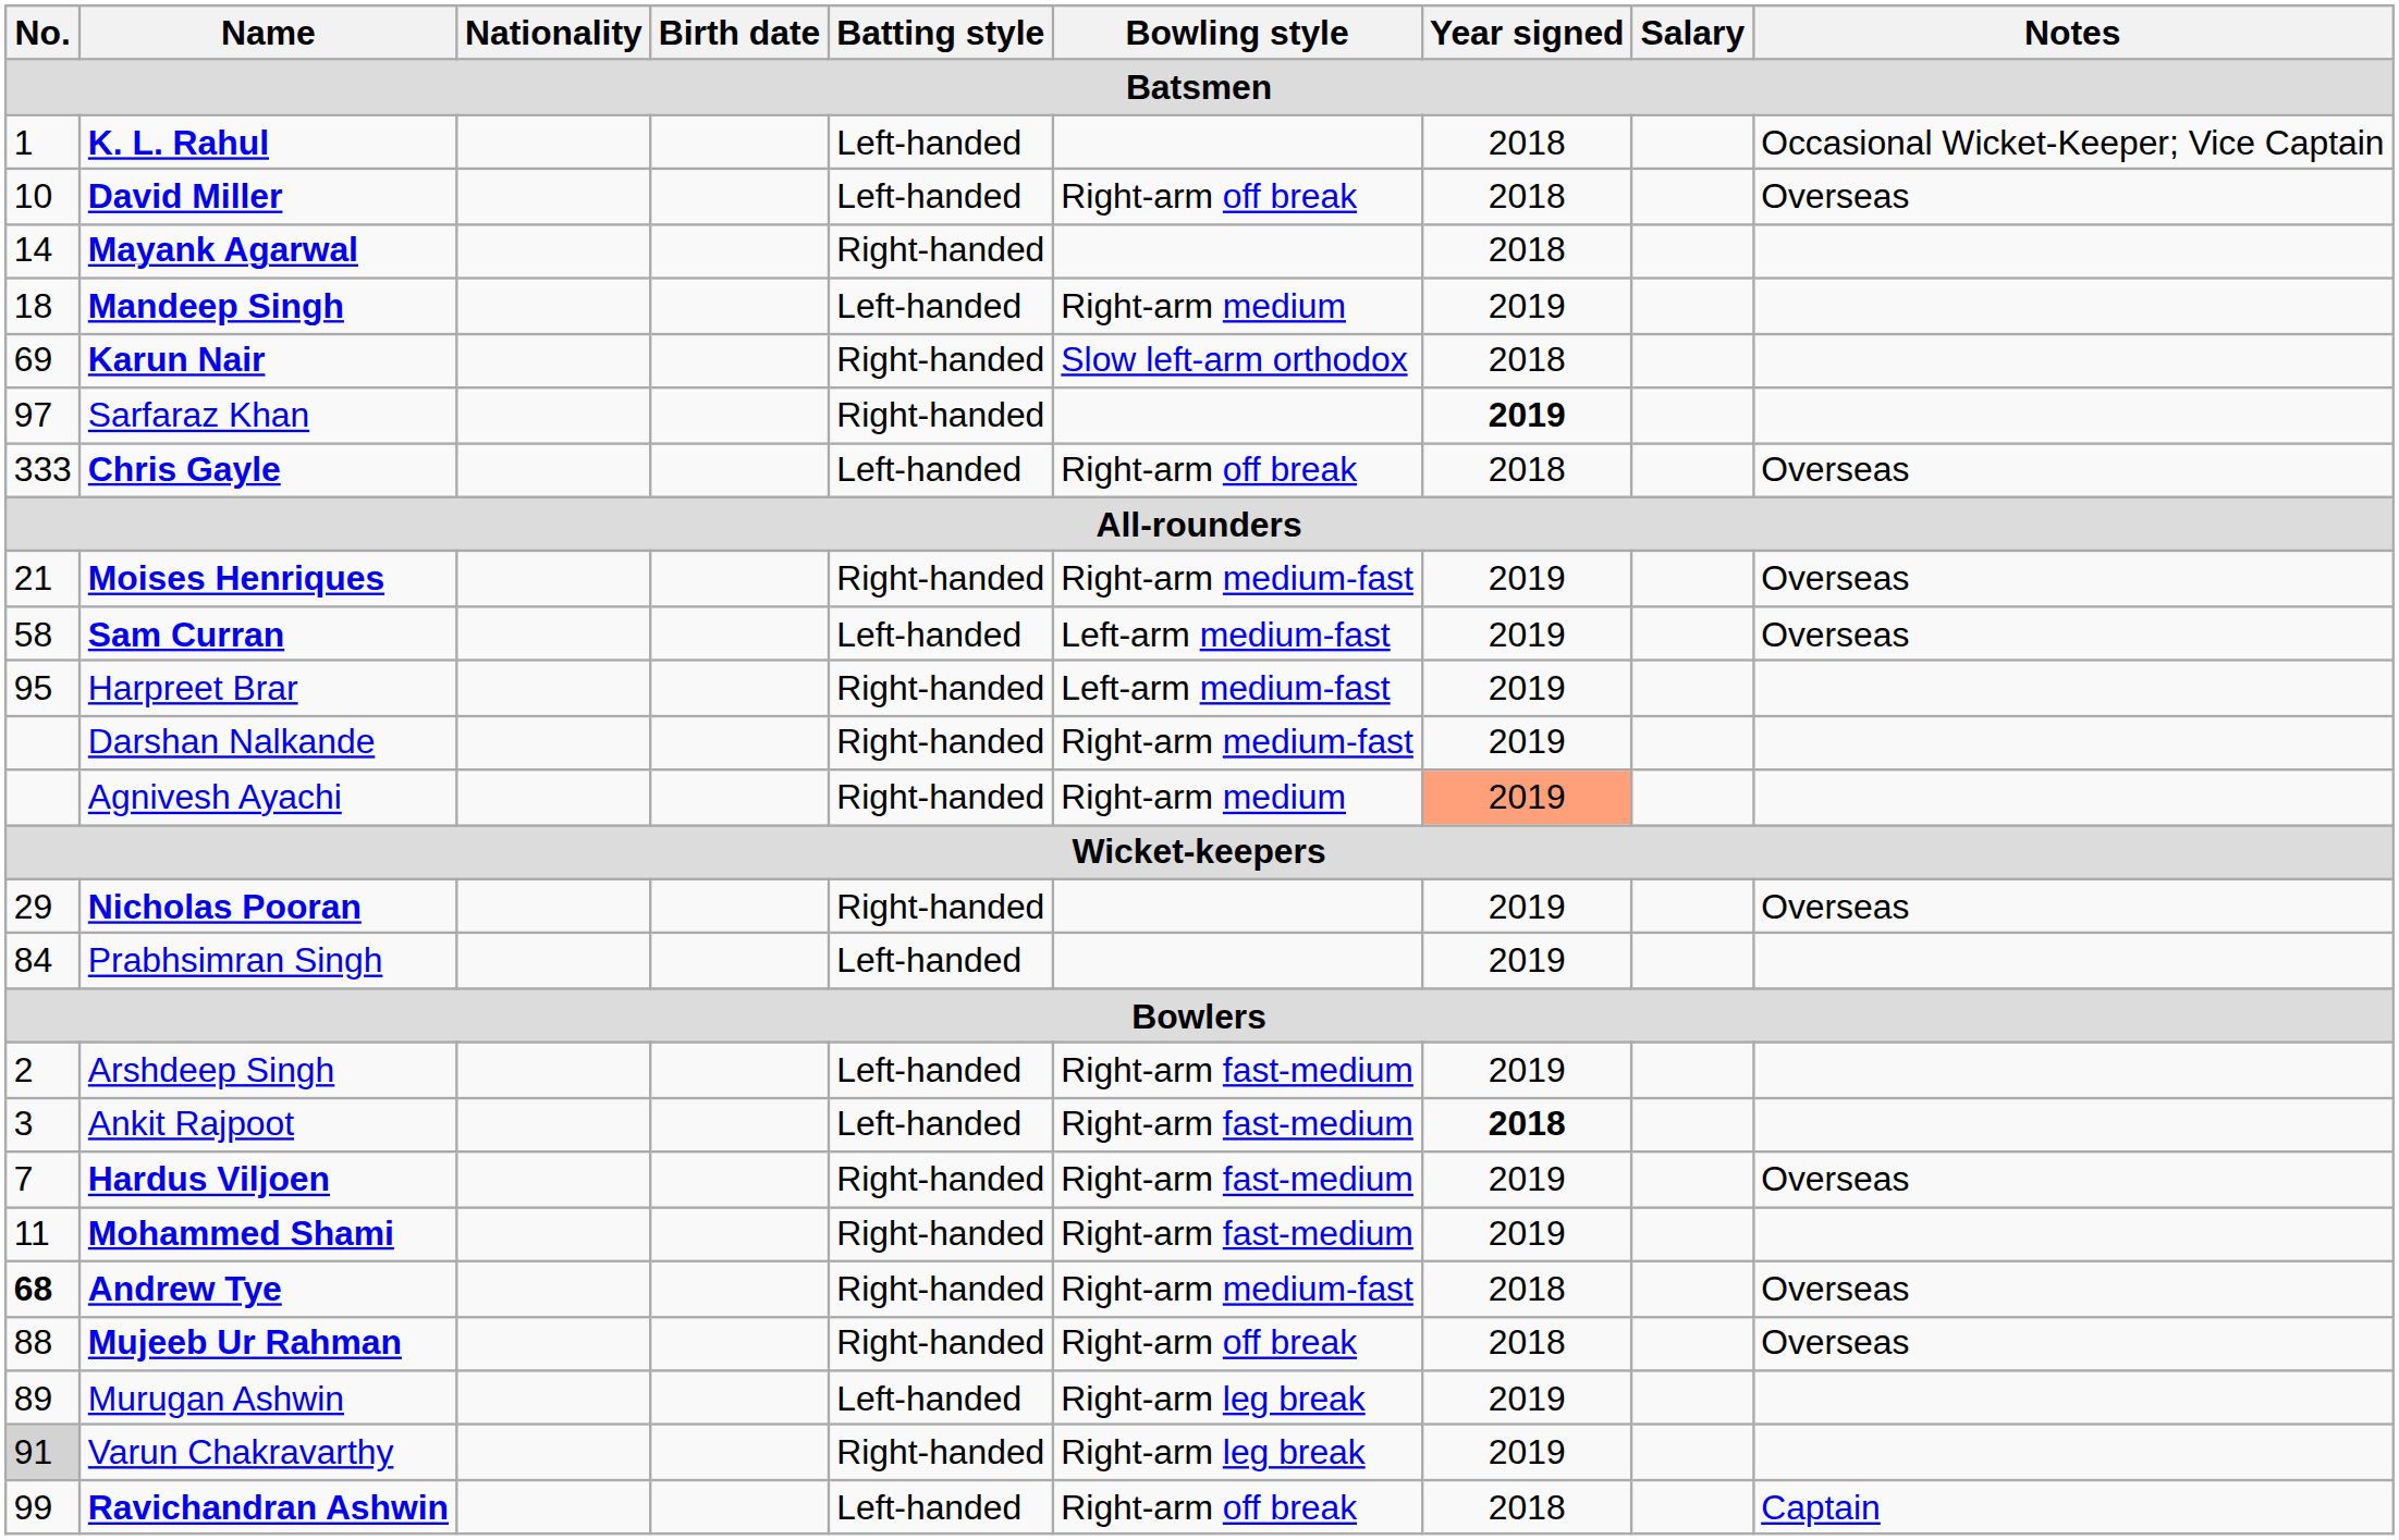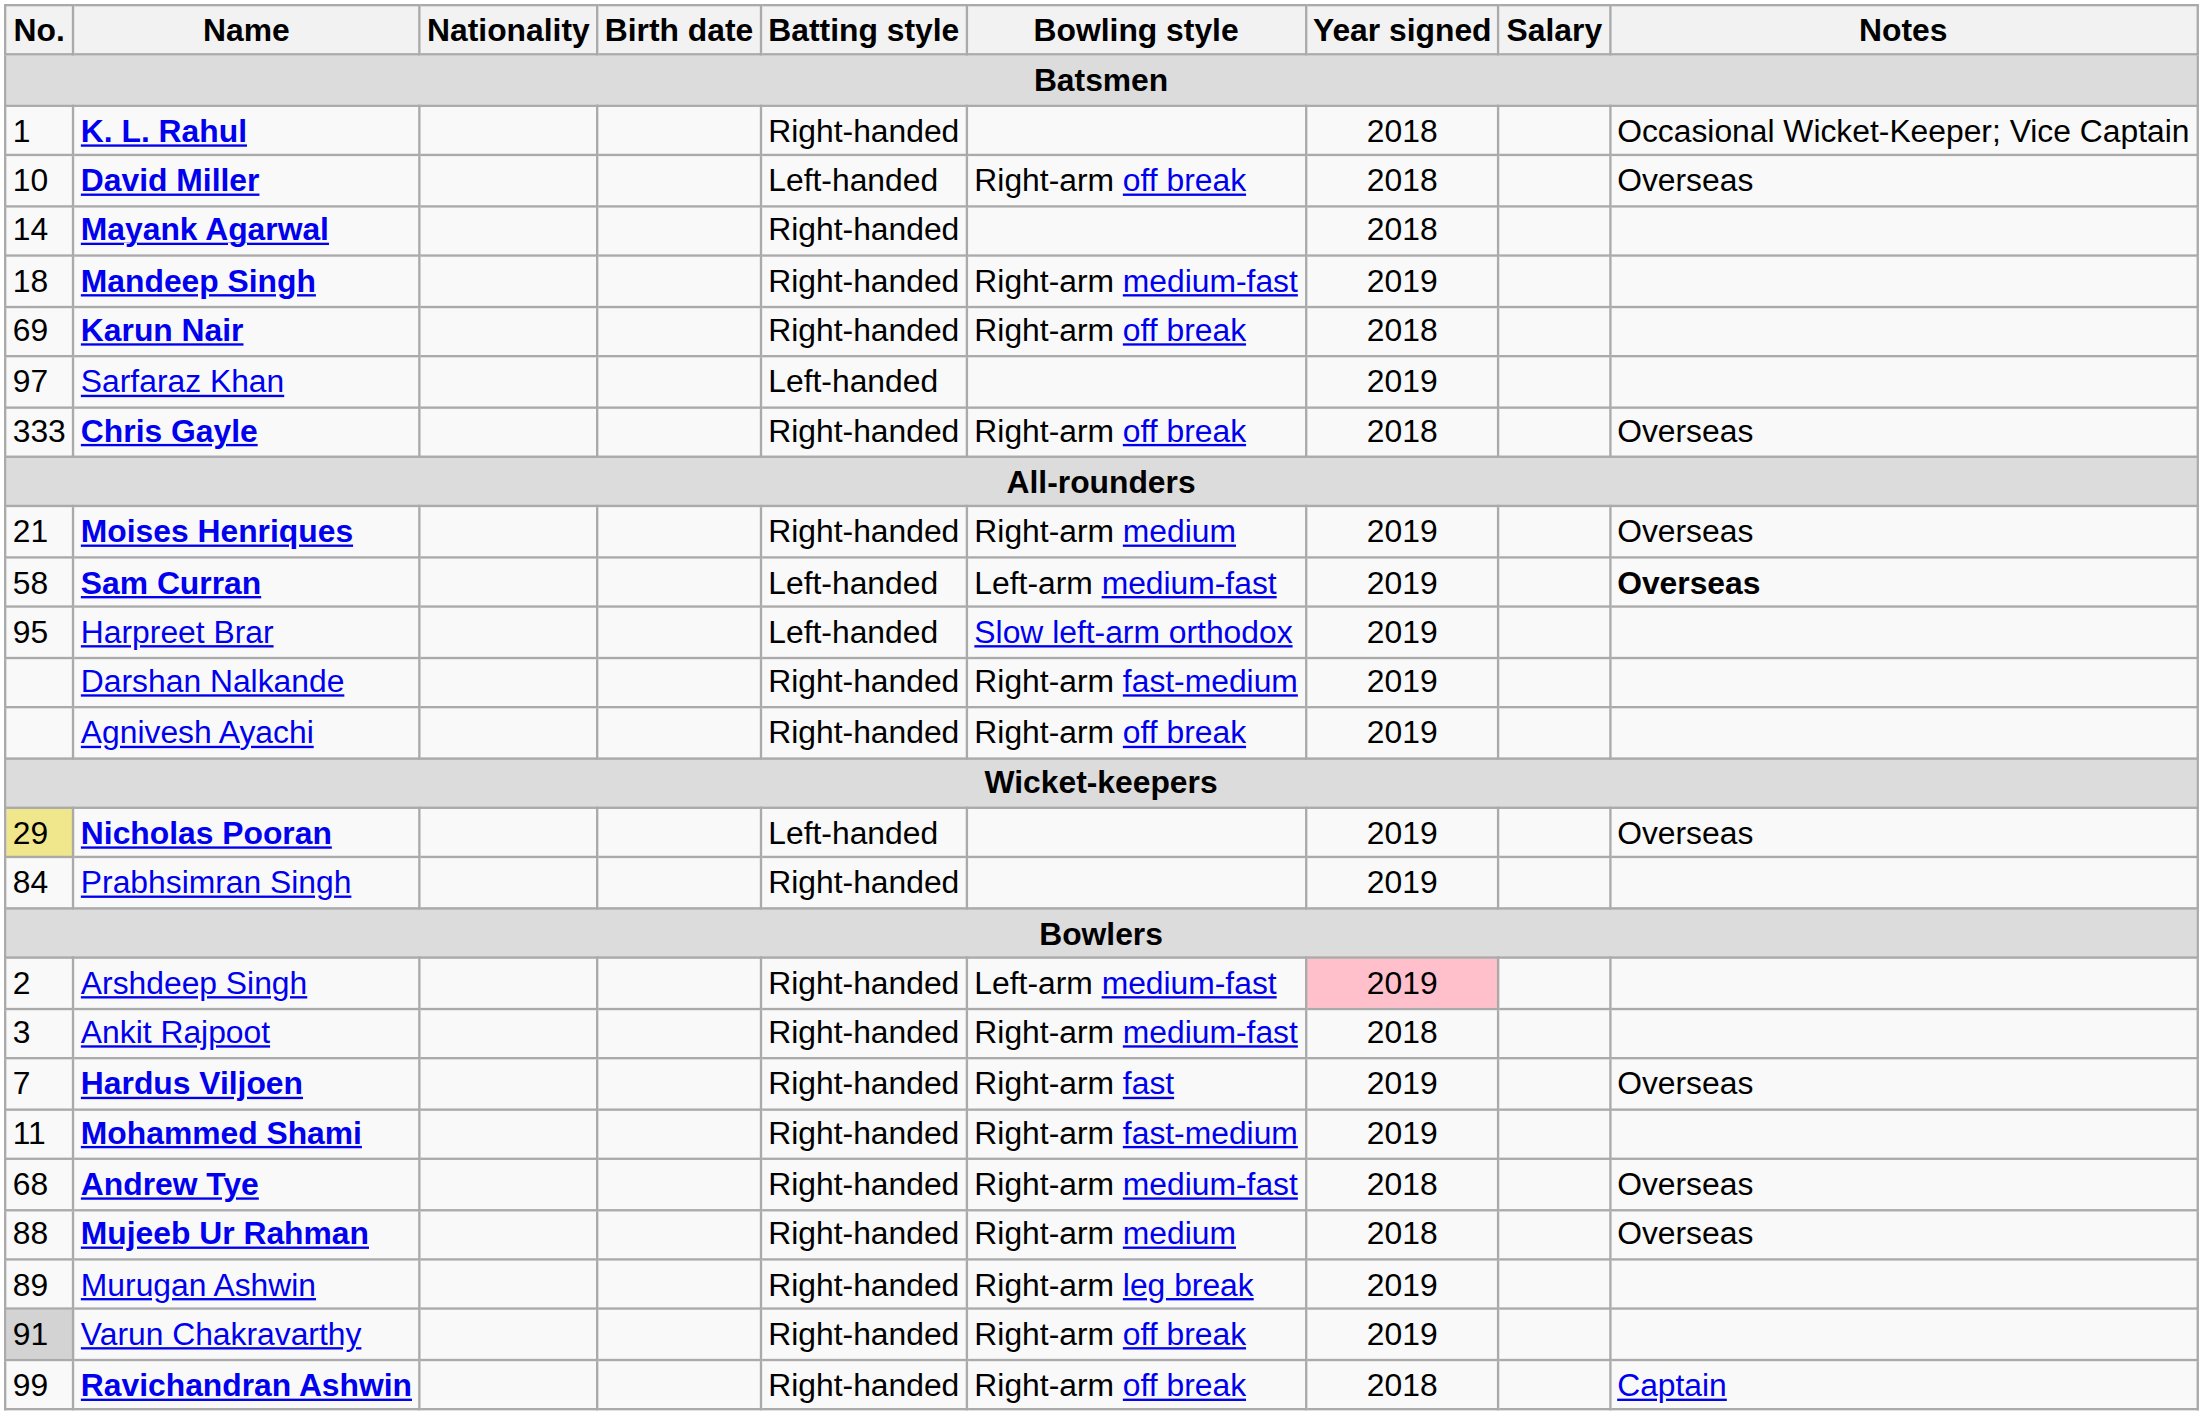 <table class="wikitable"  style="font-size:85%;">
 <tr>
 <th>No.</th>
 <th>Name</th>
 <th>Nationality</th>
 <th>Birth date</th>
 <th>Batting style</th>
 <th>Bowling style</th>
 <th>Year signed</th>
 <th>Salary</th>
 <th>Notes</th>
 </tr>
 <tr>
 <th colspan="9"  style="background:#dcdcdc; text-align:center;">Batsmen</th>
 </tr>
 <tr>
 <td>1</td>
 <td><strong><a href='#'>K. L. Rahul</a></strong></td>
 <td></td>
 <td></td>
-<td>Left-handed</td>
+<td>Right-handed</td>
 <td></td>
 <td style="text-align:center;">2018</td>
 <td style="text-align:right;"></td>
 <td>Occasional Wicket-Keeper; Vice Captain</td>
 </tr>
 <tr>
 <td>10</td>
 <td><strong><a href='#'>David Miller</a></strong></td>
 <td></td>
 <td></td>
 <td>Left-handed</td>
 <td>Right-arm <a href='#'>off break</a></td>
 <td style="text-align:center;">2018</td>
 <td style="text-align:right;"></td>
 <td>Overseas</td>
 </tr>
 <tr>
 <td>14</td>
 <td><strong><a href='#'>Mayank Agarwal</a></strong></td>
 <td></td>
 <td></td>
 <td>Right-handed</td>
 <td></td>
 <td style="text-align:center;">2018</td>
 <td style="text-align:right;"></td>
 <td></td>
 </tr>
 <tr>
 <td>18</td>
 <td><strong><a href='#'>Mandeep Singh</a></strong></td>
 <td></td>
 <td></td>
-<td>Left-handed</td>
-<td>Right-arm <a href='#'>medium</a></td>
+<td>Right-handed</td>
+<td>Right-arm <a href='#'>medium-fast</a></td>
 <td style="text-align:center;">2019</td>
 <td style="text-align:right;"></td>
 <td></td>
 </tr>
 <tr>
 <td>69</td>
 <td><strong><a href='#'>Karun Nair</a></strong></td>
 <td></td>
 <td></td>
 <td>Right-handed</td>
-<td><a href='#'>Slow left-arm orthodox</a></td>
+<td>Right-arm <a href='#'>off break</a></td>
 <td style="text-align:center;">2018</td>
 <td style="text-align:right;"></td>
 <td></td>
 </tr>
 <tr>
 <td>97</td>
 <td><a href='#'>Sarfaraz Khan</a></td>
 <td></td>
 <td></td>
-<td>Right-handed</td>
+<td>Left-handed</td>
 <td></td>
-<td style="text-align:center;"><strong>2019</strong></td>
+<td style="text-align:center;">2019</td>
 <td style="text-align:right;"></td>
 <td></td>
 </tr>
 <tr>
 <td>333</td>
 <td><strong><a href='#'>Chris Gayle</a></strong></td>
 <td></td>
 <td></td>
-<td>Left-handed</td>
+<td>Right-handed</td>
 <td>Right-arm <a href='#'>off break</a></td>
 <td style="text-align:center;">2018</td>
 <td style="text-align:right;"></td>
 <td>Overseas</td>
 </tr>
 <tr>
 <th colspan="9"  style="background:#dcdcdc; text-align:center;">All-rounders</th>
 </tr>
 <tr>
 <td>21</td>
 <td><strong><a href='#'>Moises Henriques</a></strong></td>
 <td></td>
 <td></td>
 <td>Right-handed</td>
-<td>Right-arm <a href='#'>medium-fast</a></td>
+<td>Right-arm <a href='#'>medium</a></td>
 <td style="text-align:center;">2019</td>
 <td style="text-align:right;"></td>
 <td>Overseas</td>
 </tr>
 <tr>
 <td>58</td>
 <td><strong><a href='#'>Sam Curran</a></strong></td>
 <td></td>
 <td></td>
 <td>Left-handed</td>
 <td>Left-arm <a href='#'>medium-fast</a></td>
 <td style="text-align:center;">2019</td>
 <td style="text-align:right;"></td>
-<td>Overseas</td>
+<td><strong>Overseas</strong></td>
 </tr>
 <tr>
 <td>95</td>
 <td><a href='#'>Harpreet Brar</a></td>
 <td></td>
 <td></td>
-<td>Right-handed</td>
-<td>Left-arm <a href='#'>medium-fast</a></td>
+<td>Left-handed</td>
+<td><a href='#'>Slow left-arm orthodox</a></td>
 <td style="text-align:center;">2019</td>
 <td style="text-align:right;"></td>
 <td></td>
 </tr>
 <tr>
 <td></td>
 <td><a href='#'>Darshan Nalkande</a></td>
 <td></td>
 <td></td>
 <td>Right-handed</td>
-<td>Right-arm <a href='#'>medium-fast</a></td>
+<td>Right-arm <a href='#'>fast-medium</a></td>
 <td style="text-align:center;">2019</td>
 <td style="text-align:right;"></td>
 <td></td>
 </tr>
 <tr>
 <td></td>
 <td><a href='#'>Agnivesh Ayachi</a></td>
 <td></td>
 <td></td>
 <td>Right-handed</td>
-<td>Right-arm <a href='#'>medium</a></td>
-<td style="background: lightsalmon; text-align:center;">2019</td>
+<td>Right-arm <a href='#'>off break</a></td>
+<td style="text-align:center;">2019</td>
 <td style="text-align:right;"></td>
 <td></td>
 </tr>
 <tr>
 <th colspan="9"  style="background:#dcdcdc; text-align:center;">Wicket-keepers</th>
 </tr>
 <tr>
-<td>29</td>
+<td style="background: khaki;">29</td>
 <td><strong><a href='#'>Nicholas Pooran</a></strong></td>
 <td></td>
 <td></td>
-<td>Right-handed</td>
+<td>Left-handed</td>
 <td></td>
 <td style="text-align:center;">2019</td>
 <td style="text-align:right;"></td>
 <td>Overseas</td>
 </tr>
 <tr>
 <td>84</td>
 <td><a href='#'>Prabhsimran Singh</a></td>
 <td></td>
 <td></td>
-<td>Left-handed</td>
+<td>Right-handed</td>
 <td></td>
 <td style="text-align:center;">2019</td>
 <td style="text-align:right;"></td>
 <td></td>
 </tr>
 <tr>
 <th colspan="9"  style="background:#dcdcdc; text-align:center;">Bowlers</th>
 </tr>
 <tr>
 <td>2</td>
 <td><a href='#'>Arshdeep Singh</a></td>
 <td></td>
 <td></td>
-<td>Left-handed</td>
-<td>Right-arm <a href='#'>fast-medium</a></td>
-<td style="text-align:center;">2019</td>
+<td>Right-handed</td>
+<td>Left-arm <a href='#'>medium-fast</a></td>
+<td style="background: pink; text-align:center;">2019</td>
 <td style="text-align:right;"></td>
 <td></td>
 </tr>
 <tr>
 <td>3</td>
 <td><a href='#'>Ankit Rajpoot</a></td>
 <td></td>
 <td></td>
-<td>Left-handed</td>
-<td>Right-arm <a href='#'>fast-medium</a></td>
-<td style="text-align:center;"><strong>2018</strong></td>
+<td>Right-handed</td>
+<td>Right-arm <a href='#'>medium-fast</a></td>
+<td style="text-align:center;">2018</td>
 <td style="text-align:right;"></td>
 <td></td>
 </tr>
 <tr>
 <td>7</td>
 <td><strong><a href='#'>Hardus Viljoen</a></strong></td>
 <td></td>
 <td></td>
 <td>Right-handed</td>
-<td>Right-arm <a href='#'>fast-medium</a></td>
+<td>Right-arm <a href='#'>fast</a></td>
 <td style="text-align:center;">2019</td>
 <td style="text-align:right;"></td>
 <td>Overseas</td>
 </tr>
 <tr>
 <td>11</td>
 <td><strong><a href='#'>Mohammed Shami</a></strong></td>
 <td></td>
 <td></td>
 <td>Right-handed</td>
 <td>Right-arm <a href='#'>fast-medium</a></td>
 <td style="text-align:center;">2019</td>
 <td style="text-align:right;"></td>
 <td></td>
 </tr>
 <tr>
-<td><strong>68</strong></td>
+<td>68</td>
 <td><strong><a href='#'>Andrew Tye</a></strong></td>
 <td></td>
 <td></td>
 <td>Right-handed</td>
 <td>Right-arm <a href='#'>medium-fast</a></td>
 <td style="text-align:center;">2018</td>
 <td style="text-align:right;"></td>
 <td>Overseas</td>
 </tr>
 <tr>
 <td>88</td>
 <td><strong><a href='#'>Mujeeb Ur Rahman</a></strong></td>
 <td></td>
 <td></td>
 <td>Right-handed</td>
-<td>Right-arm <a href='#'>off break</a></td>
+<td>Right-arm <a href='#'>medium</a></td>
 <td style="text-align:center;">2018</td>
 <td style="text-align:right;"></td>
 <td>Overseas</td>
 </tr>
 <tr>
 <td>89</td>
 <td><a href='#'>Murugan Ashwin</a></td>
 <td></td>
 <td></td>
-<td>Left-handed</td>
+<td>Right-handed</td>
 <td>Right-arm <a href='#'>leg break</a></td>
 <td style="text-align:center;">2019</td>
 <td style="text-align:right;"></td>
 <td></td>
 </tr>
 <tr>
 <td style="background: lightgrey;">91</td>
 <td><a href='#'>Varun Chakravarthy</a></td>
 <td></td>
 <td></td>
 <td>Right-handed</td>
-<td>Right-arm <a href='#'>leg break</a></td>
+<td>Right-arm <a href='#'>off break</a></td>
 <td style="text-align:center;">2019</td>
 <td style="text-align:right;"></td>
 <td></td>
 </tr>
 <tr>
 <td>99</td>
 <td><strong><a href='#'>Ravichandran Ashwin</a></strong></td>
 <td></td>
 <td></td>
-<td>Left-handed</td>
+<td>Right-handed</td>
 <td>Right-arm <a href='#'>off break</a></td>
 <td style="text-align:center;">2018</td>
 <td style="text-align:right;"></td>
 <td><a href='#'>Captain</a></td>
 </tr>
 </table>
